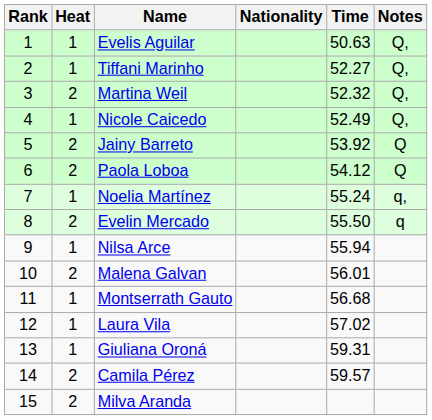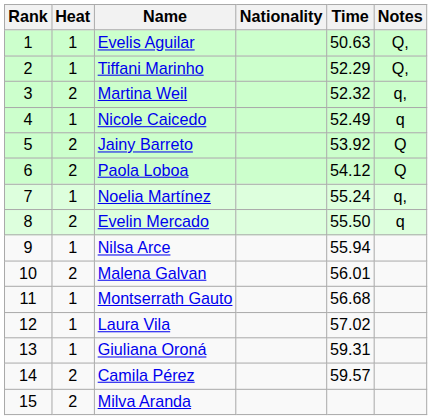 <table class="wikitable sortable" style="text-align:center">
 <tr>
 <th>Rank</th>
 <th>Heat</th>
 <th>Name</th>
 <th>Nationality</th>
 <th>Time</th>
 <th>Notes</th>
 </tr>
 <tr bgcolor=ccffcc>
 <td>1</td>
 <td>1</td>
 <td align=left><a href='#'>Evelis Aguilar</a></td>
 <td align=left></td>
 <td>50.63</td>
 <td>Q, </td>
 </tr>
 <tr bgcolor=ccffcc>
 <td>2</td>
 <td>1</td>
 <td align=left><a href='#'>Tiffani Marinho</a></td>
 <td align=left></td>
-<td>52.27</td>
+<td>52.29</td>
 <td>Q, </td>
 </tr>
 <tr bgcolor=ccffcc>
 <td>3</td>
 <td>2</td>
 <td align=left><a href='#'>Martina Weil</a></td>
 <td align=left></td>
 <td>52.32</td>
-<td>Q, </td>
+<td>q, </td>
 </tr>
 <tr bgcolor=ccffcc>
 <td>4</td>
 <td>1</td>
 <td align=left><a href='#'>Nicole Caicedo</a></td>
 <td align=left></td>
 <td>52.49</td>
-<td>Q, </td>
+<td>q</td>
 </tr>
 <tr bgcolor=ccffcc>
 <td>5</td>
 <td>2</td>
 <td align=left><a href='#'>Jainy Barreto</a></td>
 <td align=left></td>
 <td>53.92</td>
 <td>Q</td>
 </tr>
 <tr bgcolor=ccffcc>
 <td>6</td>
 <td>2</td>
 <td align=left><a href='#'>Paola Loboa</a></td>
 <td align=left></td>
 <td>54.12</td>
 <td>Q</td>
 </tr>
 <tr bgcolor=ddffdd>
 <td>7</td>
 <td>1</td>
 <td align=left><a href='#'>Noelia Martínez</a></td>
 <td align=left></td>
 <td>55.24</td>
 <td>q, </td>
 </tr>
 <tr bgcolor=ddffdd>
 <td>8</td>
 <td>2</td>
 <td align=left><a href='#'>Evelin Mercado</a></td>
 <td align=left></td>
 <td>55.50</td>
 <td>q</td>
 </tr>
 <tr>
 <td>9</td>
 <td>1</td>
 <td align=left><a href='#'>Nilsa Arce</a></td>
 <td align=left></td>
 <td>55.94</td>
 <td></td>
 </tr>
 <tr>
 <td>10</td>
 <td>2</td>
 <td align=left><a href='#'>Malena Galvan</a></td>
 <td align=left></td>
 <td>56.01</td>
 <td></td>
 </tr>
 <tr>
 <td>11</td>
 <td>1</td>
 <td align=left><a href='#'>Montserrath Gauto</a></td>
 <td align=left></td>
 <td>56.68</td>
 <td></td>
 </tr>
 <tr>
 <td>12</td>
 <td>1</td>
 <td align=left><a href='#'>Laura Vila</a></td>
 <td align=left></td>
 <td>57.02</td>
 <td></td>
 </tr>
 <tr>
 <td>13</td>
 <td>1</td>
 <td align=left><a href='#'>Giuliana Oroná</a></td>
 <td align=left></td>
 <td>59.31</td>
 <td></td>
 </tr>
 <tr>
 <td>14</td>
 <td>2</td>
 <td align=left><a href='#'>Camila Pérez</a></td>
 <td align=left></td>
 <td>59.57</td>
 <td></td>
 </tr>
 <tr>
 <td>15</td>
 <td>2</td>
 <td align=left><a href='#'>Milva Aranda</a></td>
 <td align=left></td>
 <td></td>
 <td></td>
 </tr>
 </table>
